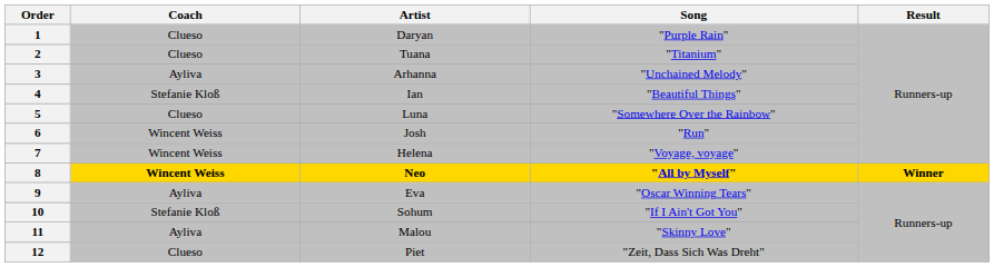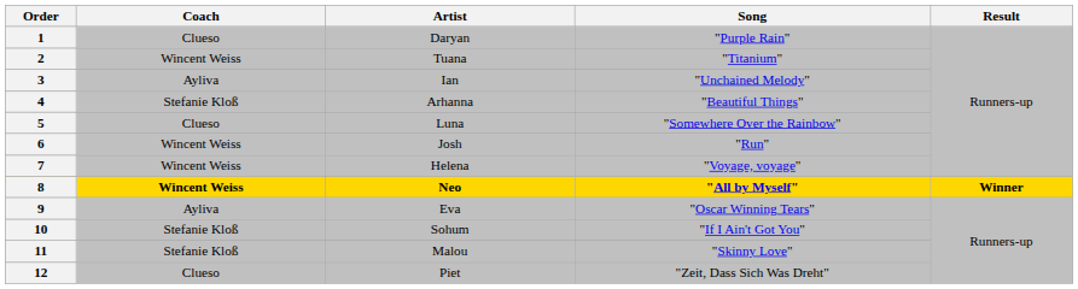 <table class="wikitable plainrowheaders" style="text-align:center; width:100%">
 <tr>
 <th style="width:04%">Order</th>
 <th style="width:14%">Coach</th>
 <th style="width:14%">Artist</th>
 <th style="width:20%">Song</th>
 <th style="width:08%">Result</th>
 </tr>
 <tr bgcolor=silver>
 <th>1</th>
 <td>Clueso</td>
 <td>Daryan</td>
 <td>"<a href='#'>Purple Rain</a>"</td>
 <td rowspan=7>Runners-up</td>
 </tr>
 <tr bgcolor=silver>
 <th>2</th>
-<td>Clueso</td>
+<td>Wincent Weiss</td>
 <td>Tuana</td>
 <td>"<a href='#'>Titanium</a>"</td>
 </tr>
 <tr bgcolor=silver>
 <th>3</th>
 <td>Ayliva</td>
-<td>Arhanna</td>
+<td>Ian</td>
 <td>"<a href='#'>Unchained Melody</a>"</td>
 </tr>
 <tr bgcolor=silver>
 <th>4</th>
 <td>Stefanie Kloß</td>
-<td>Ian</td>
+<td>Arhanna</td>
 <td>"<a href='#'>Beautiful Things</a>"</td>
 </tr>
 <tr bgcolor=silver>
 <th>5</th>
 <td>Clueso</td>
 <td>Luna</td>
 <td>"<a href='#'>Somewhere Over the Rainbow</a>"</td>
 </tr>
 <tr bgcolor=silver>
 <th>6</th>
 <td>Wincent Weiss</td>
 <td>Josh</td>
 <td>"<a href='#'>Run</a>"</td>
 </tr>
 <tr bgcolor=silver>
 <th>7</th>
 <td>Wincent Weiss</td>
 <td>Helena</td>
 <td>"<a href='#'>Voyage, voyage</a>"</td>
 </tr>
 <tr bgcolor=gold>
 <th>8</th>
 <td><strong>Wincent Weiss</strong></td>
 <td><strong>Neo</strong></td>
 <td><strong>"<a href='#'>All by Myself</a>"</strong></td>
 <td><strong>Winner</strong></td>
 </tr>
 <tr bgcolor=silver>
 <th>9</th>
 <td>Ayliva</td>
 <td>Eva</td>
 <td>"<a href='#'>Oscar Winning Tears</a>"</td>
 <td rowspan=4>Runners-up</td>
 </tr>
 <tr bgcolor=silver>
 <th>10</th>
 <td>Stefanie Kloß</td>
 <td>Sohum</td>
 <td>"<a href='#'>If I Ain't Got You</a>"</td>
 </tr>
 <tr bgcolor=silver>
 <th>11</th>
-<td>Ayliva</td>
+<td>Stefanie Kloß</td>
 <td>Malou</td>
 <td>"<a href='#'>Skinny Love</a>"</td>
 </tr>
 <tr bgcolor=silver>
 <th>12</th>
 <td>Clueso</td>
 <td>Piet</td>
 <td>"Zeit, Dass Sich Was Dreht"</td>
 </tr>
 </table>
